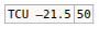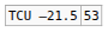 <table class="wikitable">
 <tr align="center">
 </tr>
 <tr align="center">
 <td>TCU –21.5</td>
-<td>50</td>
+<td>53</td>
 </tr>
 </table>
